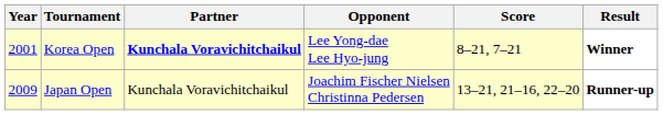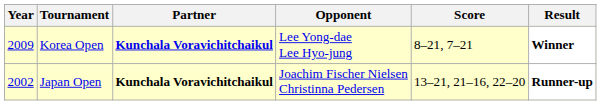 <table class="sortable wikitable" style="font-size: 90%;">
 <tr>
 <th>Year</th>
 <th>Tournament</th>
 <th>Partner</th>
 <th>Opponent</th>
 <th>Score</th>
 <th>Result</th>
 </tr>
 <tr style="background:#FFFFCC">
-<td align="centre"><a href='#'>2001</a></td>
+<td align="centre"><a href='#'>2009</a></td>
 <td align="left"><a href='#'>Korea Open</a></td>
 <td align="left"><strong> <a href='#'>Kunchala Voravichitchaikul</a></strong></td>
 <td align="left"> <a href='#'>Lee Yong-dae</a><br> <a href='#'>Lee Hyo-jung</a></td>
 <td align="left">8–21, 7–21</td>
 <td style="text-align: left; background:white"> <strong>Winner</strong></td>
 </tr>
 <tr style="background:#FFFFCC">
-<td align="centre"><a href='#'>2009</a></td>
+<td align="centre"><a href='#'>2002</a></td>
 <td align="left"><a href='#'>Japan Open</a></td>
-<td align="left"> Kunchala Voravichitchaikul</td>
+<td align="left"><strong> Kunchala Voravichitchaikul</strong></td>
 <td align="left"> <a href='#'>Joachim Fischer Nielsen</a><br> <a href='#'>Christinna Pedersen</a></td>
 <td align="left">13–21, 21–16, 22–20</td>
 <td style="text-align: left; background:white"> <strong>Runner-up</strong></td>
 </tr>
 </table>
